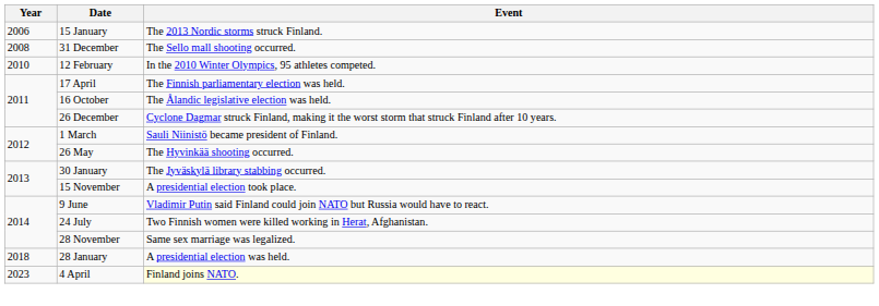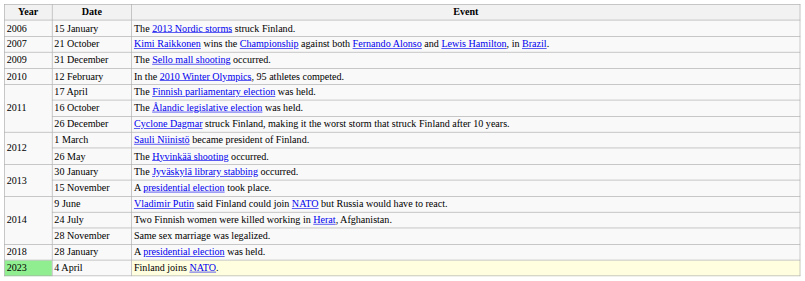 <table class="wikitable" style="width:100%">
 <tr>
 <th style="width:6%">Year</th>
 <th style="width:10%">Date</th>
 <th>Event</th>
 </tr>
 <tr>
 <td>2006</td>
 <td>15 January</td>
 <td>The <a href='#'>2013 Nordic storms</a> struck Finland.</td>
 </tr>
 <tr>
-<td>2008</td>
+<td>2007</td>
+<td>21 October</td>
+<td><a href='#'>Kimi Raikkonen</a> wins the <a href='#'>Championship</a> against both <a href='#'>Fernando Alonso</a> and <a href='#'>Lewis Hamilton</a>, in <a href='#'>Brazil</a>.</td>
+</tr>
+<tr>
+<td>2009</td>
 <td>31 December</td>
 <td>The <a href='#'>Sello mall shooting</a> occurred.</td>
 </tr>
 <tr>
 <td>2010</td>
 <td>12 February</td>
 <td>In the <a href='#'>2010 Winter Olympics</a>, 95 athletes competed.</td>
 </tr>
 <tr>
 <td rowspan="3">2011</td>
 <td>17 April</td>
 <td>The <a href='#'>Finnish parliamentary election</a> was held.</td>
 </tr>
 <tr>
 <td>16 October</td>
 <td>The <a href='#'>Ålandic legislative election</a> was held.</td>
 </tr>
 <tr>
 <td>26 December</td>
 <td><a href='#'>Cyclone Dagmar</a> struck Finland, making it the worst storm that struck Finland after 10 years.</td>
 </tr>
 <tr>
 <td rowspan="2">2012</td>
 <td>1 March</td>
 <td><a href='#'>Sauli Niinistö</a> became president of Finland.</td>
 </tr>
 <tr>
 <td>26 May</td>
 <td>The <a href='#'>Hyvinkää shooting</a> occurred.</td>
 </tr>
 <tr>
 <td rowspan="2">2013</td>
 <td>30 January</td>
 <td>The <a href='#'>Jyväskylä library stabbing</a> occurred.</td>
 </tr>
 <tr>
 <td>15 November</td>
 <td>A <a href='#'>presidential election</a> took place.</td>
 </tr>
 <tr>
 <td rowspan="3">2014</td>
 <td>9 June</td>
 <td><a href='#'>Vladimir Putin</a> said Finland could join <a href='#'>NATO</a> but Russia would have to react.</td>
 </tr>
 <tr>
 <td>24 July</td>
 <td>Two Finnish women were killed working in <a href='#'>Herat</a>, Afghanistan.</td>
 </tr>
 <tr>
 <td>28 November</td>
 <td>Same sex marriage was legalized.</td>
 </tr>
 <tr>
 <td>2018</td>
 <td>28 January</td>
 <td>A <a href='#'>presidential election</a> was held.</td>
 </tr>
 <tr>
-<td>2023</td>
+<td style="background: lightgreen;">2023</td>
 <td>4 April</td>
 <td style="background: lightyellow;">Finland joins <a href='#'>NATO</a>.</td>
 </tr>
 </table>
